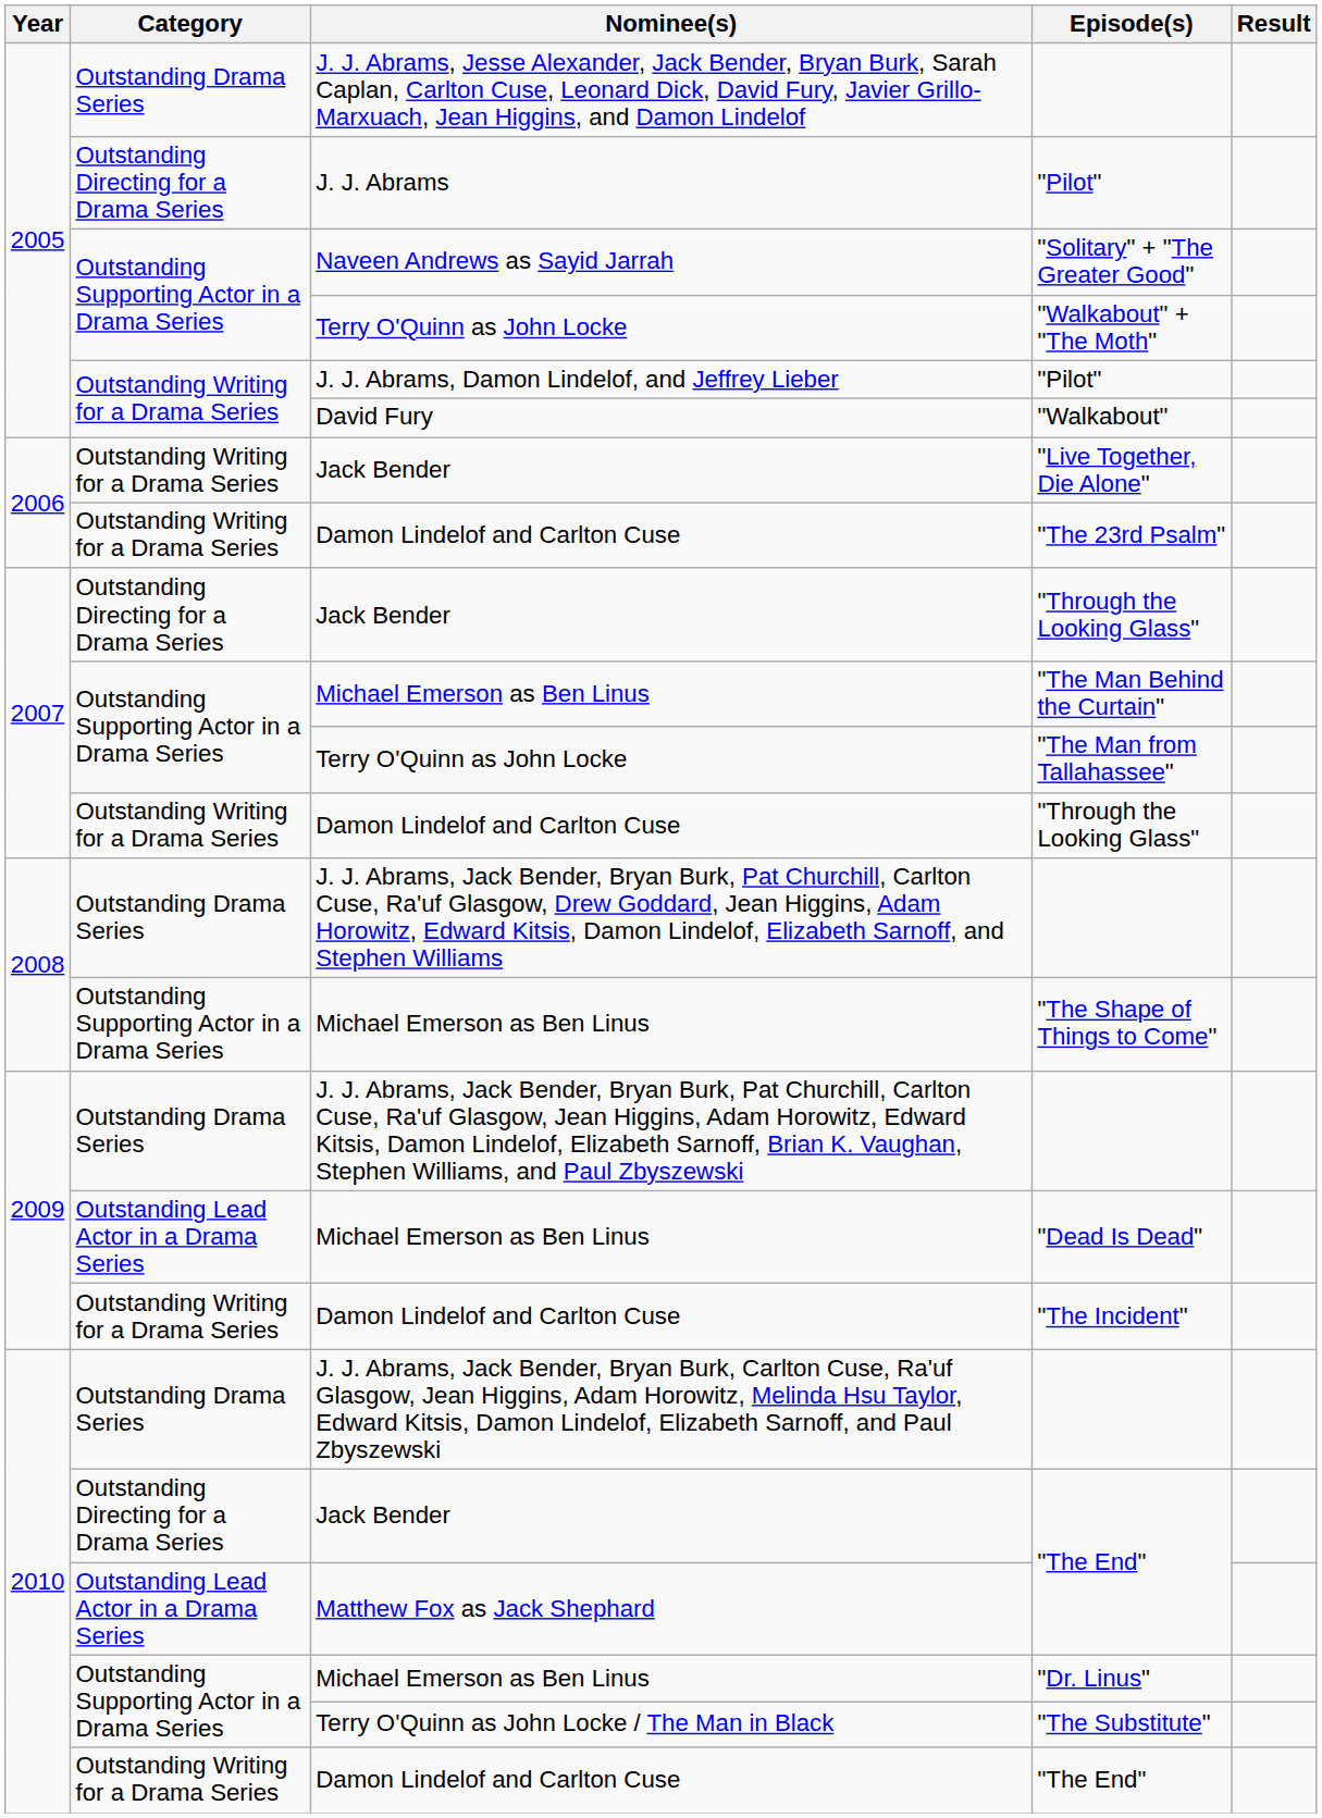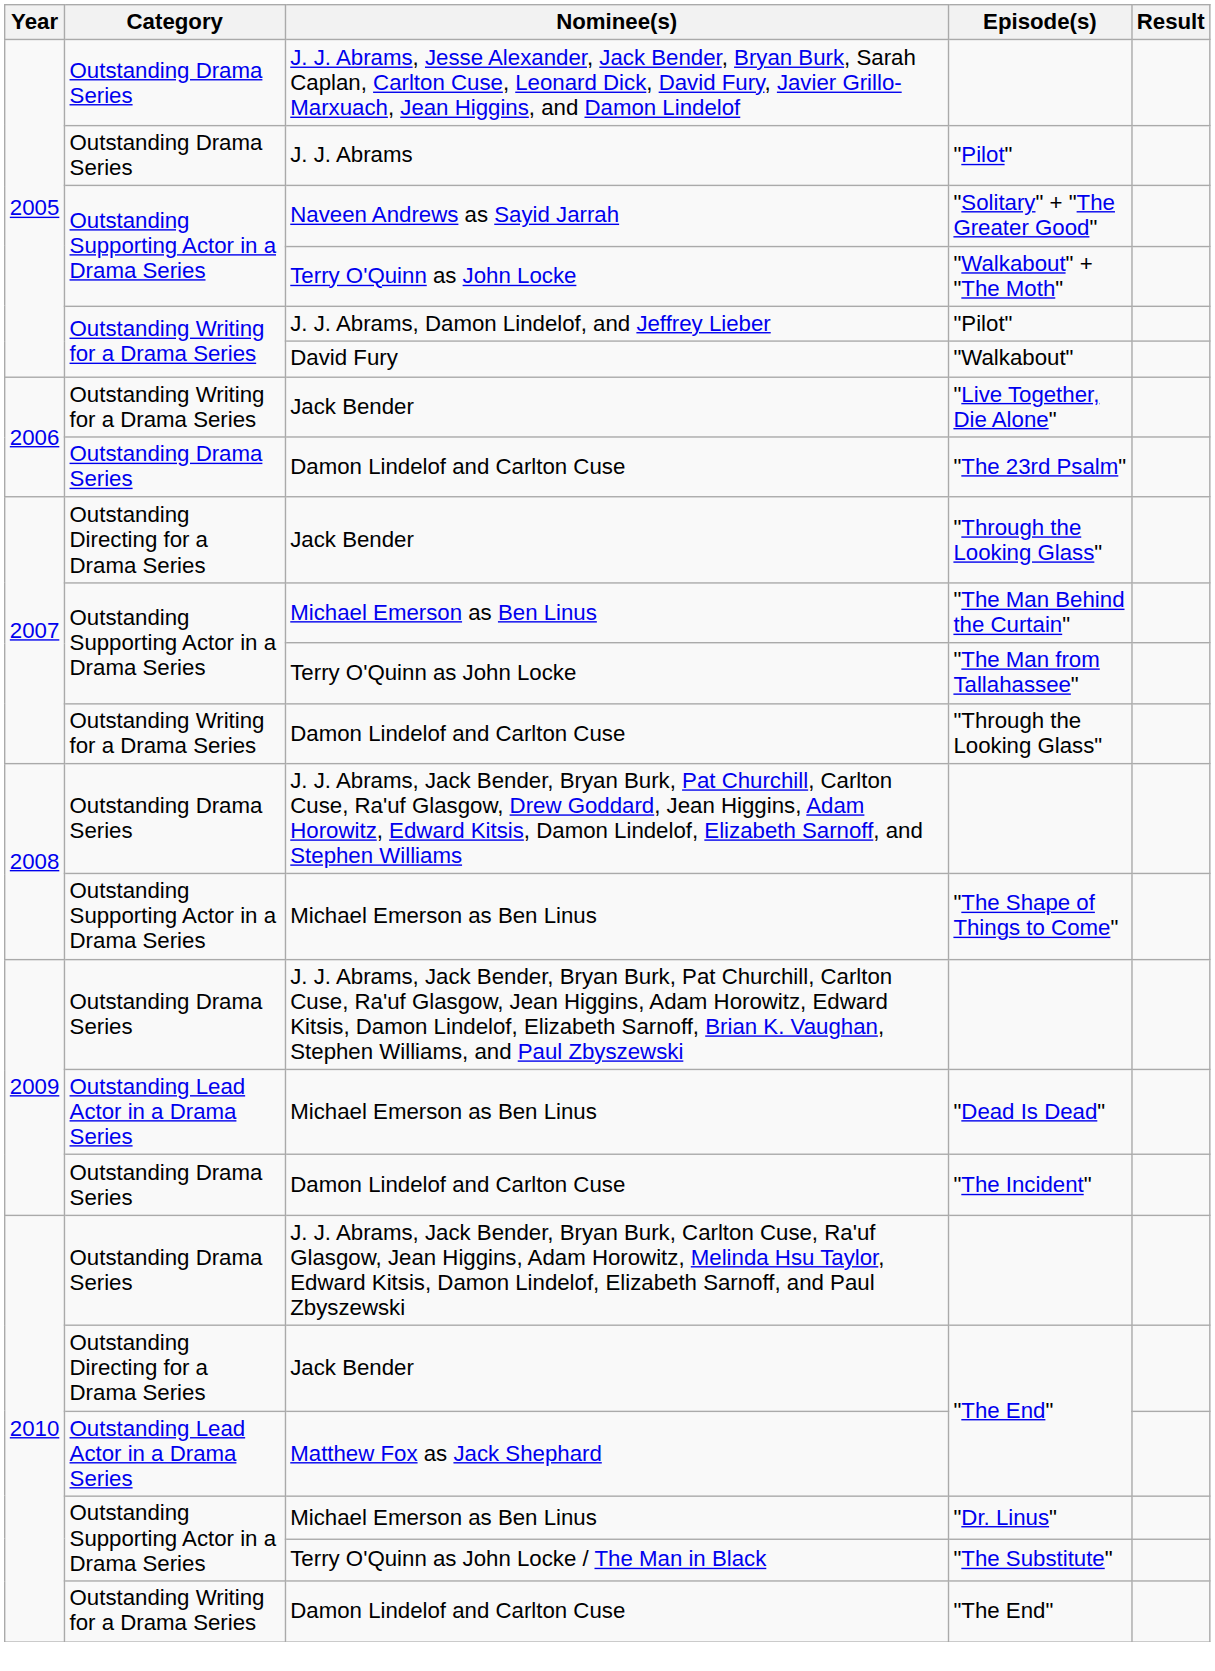 <table class="wikitable">
 <tr>
 <th>Year</th>
 <th>Category</th>
 <th>Nominee(s)</th>
 <th>Episode(s)</th>
 <th>Result</th>
 </tr>
 <tr>
 <td rowspan=6><a href='#'>2005</a></td>
 <td><a href='#'>Outstanding Drama Series</a></td>
 <td><a href='#'>J. J. Abrams</a>, <a href='#'>Jesse Alexander</a>, <a href='#'>Jack Bender</a>, <a href='#'>Bryan Burk</a>, Sarah Caplan, <a href='#'>Carlton Cuse</a>, <a href='#'>Leonard Dick</a>, <a href='#'>David Fury</a>, <a href='#'>Javier Grillo-Marxuach</a>, <a href='#'>Jean Higgins</a>, and <a href='#'>Damon Lindelof</a></td>
 <td></td>
 <td></td>
 </tr>
 <tr>
-<td><a href='#'>Outstanding Directing for a Drama Series</a></td>
+<td>Outstanding Drama Series</td>
 <td>J. J. Abrams</td>
 <td>"<a href='#'>Pilot</a>"</td>
 <td></td>
 </tr>
 <tr>
 <td rowspan=2><a href='#'>Outstanding Supporting Actor in a Drama Series</a></td>
 <td><a href='#'>Naveen Andrews</a> as <a href='#'>Sayid Jarrah</a></td>
 <td>"<a href='#'>Solitary</a>" + "<a href='#'>The Greater Good</a>"</td>
 <td></td>
 </tr>
 <tr>
 <td><a href='#'>Terry O'Quinn</a> as <a href='#'>John Locke</a></td>
 <td>"<a href='#'>Walkabout</a>" + "<a href='#'>The Moth</a>"</td>
 <td></td>
 </tr>
 <tr>
 <td rowspan=2><a href='#'>Outstanding Writing for a Drama Series</a></td>
 <td>J. J. Abrams, Damon Lindelof, and <a href='#'>Jeffrey Lieber</a></td>
 <td>"Pilot"</td>
 <td></td>
 </tr>
 <tr>
 <td>David Fury</td>
 <td>"Walkabout"</td>
 <td></td>
 </tr>
 <tr>
 <td rowspan=2><a href='#'>2006</a></td>
 <td>Outstanding Writing for a Drama Series</td>
 <td>Jack Bender</td>
 <td>"<a href='#'>Live Together, Die Alone</a>"</td>
 <td></td>
 </tr>
 <tr>
-<td>Outstanding Writing for a Drama Series</td>
+<td><a href='#'>Outstanding Drama Series</a></td>
 <td>Damon Lindelof and Carlton Cuse</td>
 <td>"<a href='#'>The 23rd Psalm</a>"</td>
 <td></td>
 </tr>
 <tr>
 <td rowspan=4><a href='#'>2007</a></td>
 <td>Outstanding Directing for a Drama Series</td>
 <td>Jack Bender</td>
 <td>"<a href='#'>Through the Looking Glass</a>"</td>
 <td></td>
 </tr>
 <tr>
 <td rowspan=2>Outstanding Supporting Actor in a Drama Series</td>
 <td><a href='#'>Michael Emerson</a> as <a href='#'>Ben Linus</a></td>
 <td>"<a href='#'>The Man Behind the Curtain</a>"</td>
 <td></td>
 </tr>
 <tr>
 <td>Terry O'Quinn as John Locke</td>
 <td>"<a href='#'>The Man from Tallahassee</a>"</td>
 <td></td>
 </tr>
 <tr>
 <td>Outstanding Writing for a Drama Series</td>
 <td>Damon Lindelof and Carlton Cuse</td>
 <td>"Through the Looking Glass"</td>
 <td></td>
 </tr>
 <tr>
 <td rowspan=2><a href='#'>2008</a></td>
 <td>Outstanding Drama Series</td>
 <td>J. J. Abrams, Jack Bender, Bryan Burk, <a href='#'>Pat Churchill</a>, Carlton Cuse, Ra'uf Glasgow, <a href='#'>Drew Goddard</a>, Jean Higgins, <a href='#'>Adam Horowitz</a>, <a href='#'>Edward Kitsis</a>, Damon Lindelof, <a href='#'>Elizabeth Sarnoff</a>, and <a href='#'>Stephen Williams</a></td>
 <td></td>
 <td></td>
 </tr>
 <tr>
 <td>Outstanding Supporting Actor in a Drama Series</td>
 <td>Michael Emerson as Ben Linus</td>
 <td>"<a href='#'>The Shape of Things to Come</a>"</td>
 <td></td>
 </tr>
 <tr>
 <td rowspan=3><a href='#'>2009</a></td>
 <td>Outstanding Drama Series</td>
 <td>J. J. Abrams, Jack Bender, Bryan Burk, Pat Churchill, Carlton Cuse, Ra'uf Glasgow, Jean Higgins, Adam Horowitz, Edward Kitsis, Damon Lindelof, Elizabeth Sarnoff, <a href='#'>Brian K. Vaughan</a>, Stephen Williams, and <a href='#'>Paul Zbyszewski</a></td>
 <td></td>
 <td></td>
 </tr>
 <tr>
 <td><a href='#'>Outstanding Lead Actor in a Drama Series</a></td>
 <td>Michael Emerson as Ben Linus</td>
 <td>"<a href='#'>Dead Is Dead</a>"</td>
 <td></td>
 </tr>
 <tr>
-<td>Outstanding Writing for a Drama Series</td>
+<td>Outstanding Drama Series</td>
 <td>Damon Lindelof and Carlton Cuse</td>
 <td>"<a href='#'>The Incident</a>"</td>
 <td></td>
 </tr>
 <tr>
 <td rowspan=6><a href='#'>2010</a></td>
 <td>Outstanding Drama Series</td>
 <td>J. J. Abrams, Jack Bender, Bryan Burk, Carlton Cuse, Ra'uf Glasgow, Jean Higgins, Adam Horowitz, <a href='#'>Melinda Hsu Taylor</a>, Edward Kitsis, Damon Lindelof, Elizabeth Sarnoff, and Paul Zbyszewski</td>
 <td></td>
 <td></td>
 </tr>
 <tr>
 <td>Outstanding Directing for a Drama Series</td>
 <td>Jack Bender</td>
 <td rowspan=2>"<a href='#'>The End</a>"</td>
 <td></td>
 </tr>
 <tr>
 <td><a href='#'>Outstanding Lead Actor in a Drama Series</a></td>
 <td><a href='#'>Matthew Fox</a> as <a href='#'>Jack Shephard</a></td>
 <td></td>
 </tr>
 <tr>
 <td rowspan=2>Outstanding Supporting Actor in a Drama Series</td>
 <td>Michael Emerson as Ben Linus</td>
 <td>"<a href='#'>Dr. Linus</a>"</td>
 <td></td>
 </tr>
 <tr>
 <td>Terry O'Quinn as John Locke / <a href='#'>The Man in Black</a></td>
 <td>"<a href='#'>The Substitute</a>"</td>
 <td></td>
 </tr>
 <tr>
 <td>Outstanding Writing for a Drama Series</td>
 <td>Damon Lindelof and Carlton Cuse</td>
 <td>"The End"</td>
 <td></td>
 </tr>
 </table>
